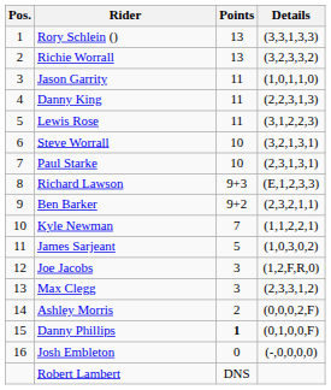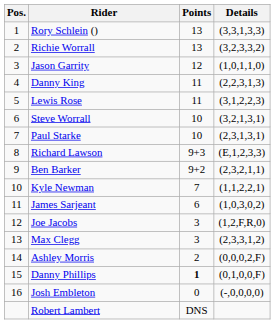 <table class=wikitable style="font-size:93%;">
 <tr>
 <th width=25px>Pos.</th>
 <th width=200px>Rider</th>
 <th width=40px>Points</th>
 <th width=70px>Details</th>
 </tr>
 <tr align=center >
 <td>1</td>
 <td align=left><a href='#'>Rory Schlein</a> ()</td>
 <td>13</td>
 <td>(3,3,1,3,3)</td>
 </tr>
 <tr align=center >
 <td>2</td>
 <td align=left><a href='#'>Richie Worrall</a></td>
 <td>13</td>
 <td>(3,2,3,3,2)</td>
 </tr>
 <tr align=center >
 <td>3</td>
 <td align=left><a href='#'>Jason Garrity</a></td>
-<td>11</td>
+<td>12</td>
 <td>(1,0,1,1,0)</td>
 </tr>
 <tr align=center >
 <td>4</td>
 <td align=left><a href='#'>Danny King</a></td>
 <td>11</td>
 <td>(2,2,3,1,3)</td>
 </tr>
 <tr align=center >
 <td>5</td>
 <td align=left><a href='#'>Lewis Rose</a></td>
 <td>11</td>
 <td>(3,1,2,2,3)</td>
 </tr>
 <tr align=center >
 <td>6</td>
 <td align=left><a href='#'>Steve Worrall</a></td>
 <td>10</td>
 <td>(3,2,1,3,1)</td>
 </tr>
 <tr align=center >
 <td>7</td>
 <td align=left><a href='#'>Paul Starke</a></td>
 <td>10</td>
 <td>(2,3,1,3,1)</td>
 </tr>
 <tr align=center >
 <td>8</td>
 <td align=left><a href='#'>Richard Lawson</a></td>
 <td>9+3</td>
 <td>(E,1,2,3,3)</td>
 </tr>
 <tr align=center >
 <td>9</td>
 <td align=left><a href='#'>Ben Barker</a></td>
 <td>9+2</td>
 <td>(2,3,2,1,1)</td>
 </tr>
 <tr align=center>
 <td>10</td>
 <td align=left><a href='#'>Kyle Newman</a></td>
 <td>7</td>
 <td>(1,1,2,2,1)</td>
 </tr>
 <tr align=center>
 <td>11</td>
 <td align=left><a href='#'>James Sarjeant</a></td>
-<td>5</td>
+<td>6</td>
 <td>(1,0,3,0,2)</td>
 </tr>
 <tr align=center>
 <td>12</td>
 <td align=left><a href='#'>Joe Jacobs</a></td>
 <td>3</td>
 <td>(1,2,F,R,0)</td>
 </tr>
 <tr align=center>
 <td>13</td>
 <td align=left><a href='#'>Max Clegg</a></td>
 <td>3</td>
 <td>(2,3,3,1,2)</td>
 </tr>
 <tr align=center>
 <td>14</td>
 <td align=left><a href='#'>Ashley Morris</a></td>
 <td>2</td>
 <td>(0,0,0,2,F)</td>
 </tr>
 <tr align=center>
 <td>15</td>
 <td align=left><a href='#'>Danny Phillips</a></td>
 <td><strong>1</strong></td>
 <td>(0,1,0,0,F)</td>
 </tr>
 <tr align=center>
 <td>16</td>
 <td align=left><a href='#'>Josh Embleton</a></td>
 <td>0</td>
 <td>(-,0,0,0,0)</td>
 </tr>
 <tr align=center>
 <td></td>
 <td align=left><a href='#'>Robert Lambert</a></td>
 <td>DNS</td>
 </tr>
 </table>
